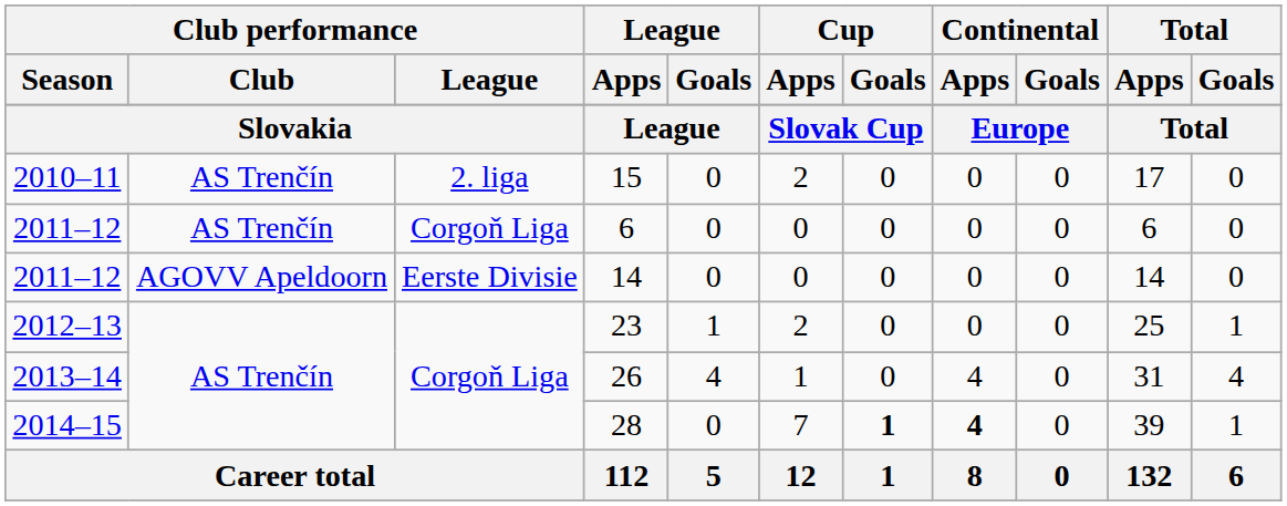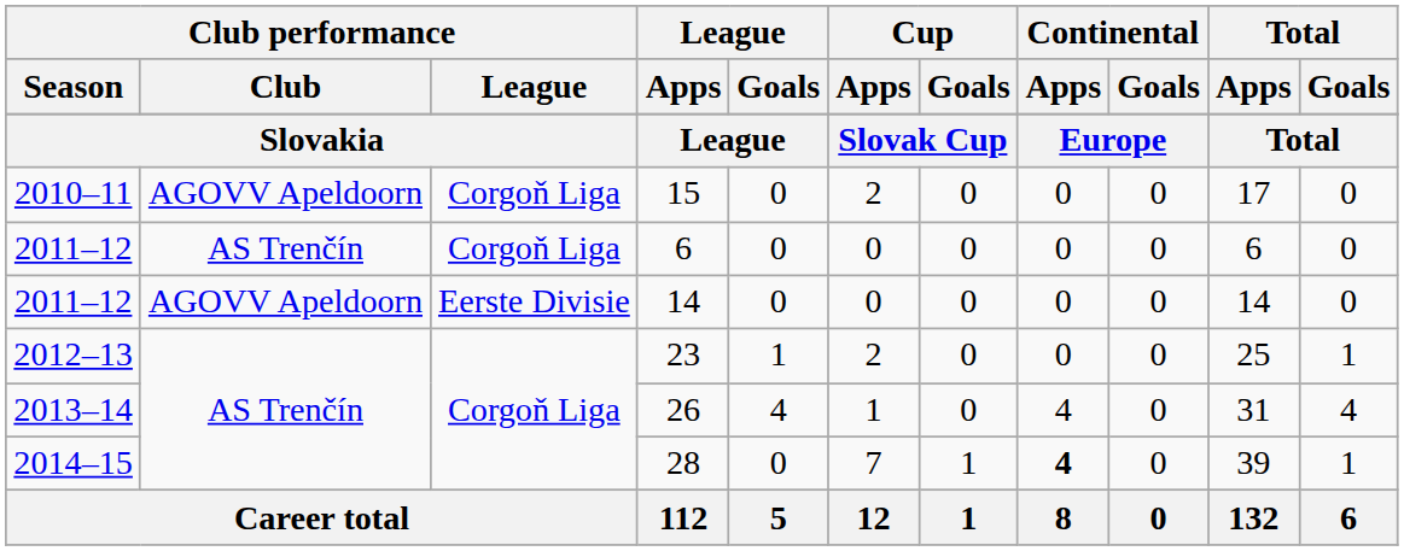 <table class="wikitable" style="text-align:center">
 <tr>
 <th colspan=3>Club performance</th>
 <th colspan=2>League</th>
 <th colspan=2>Cup</th>
 <th colspan=2>Continental</th>
 <th colspan=2>Total</th>
 </tr>
 <tr>
 <th>Season</th>
 <th>Club</th>
 <th>League</th>
 <th>Apps</th>
 <th>Goals</th>
 <th>Apps</th>
 <th>Goals</th>
 <th>Apps</th>
 <th>Goals</th>
 <th>Apps</th>
 <th>Goals</th>
 </tr>
 <tr>
 </tr>
 <tr>
 <th colspan=3>Slovakia</th>
 <th colspan=2>League</th>
 <th colspan=2><a href='#'>Slovak Cup</a></th>
 <th colspan=2><a href='#'>Europe</a></th>
 <th colspan=2>Total</th>
 </tr>
 <tr>
 <td><a href='#'>2010–11</a></td>
-<td rowspan="1"><a href='#'>AS Trenčín</a></td>
-<td rowspan="1"><a href='#'>2. liga</a></td>
+<td rowspan="1"><a href='#'>AGOVV Apeldoorn</a></td>
+<td rowspan="1"><a href='#'>Corgoň Liga</a></td>
 <td>15</td>
 <td>0</td>
 <td>2</td>
 <td>0</td>
 <td>0</td>
 <td>0</td>
 <td>17</td>
 <td>0</td>
 </tr>
 <tr>
 <td><a href='#'>2011–12</a></td>
 <td rowspan="1"><a href='#'>AS Trenčín</a></td>
 <td rowspan="1"><a href='#'>Corgoň Liga</a></td>
 <td>6</td>
 <td>0</td>
 <td>0</td>
 <td>0</td>
 <td>0</td>
 <td>0</td>
 <td>6</td>
 <td>0</td>
 </tr>
 <tr>
 <td><a href='#'>2011–12</a></td>
 <td rowspan="1"><a href='#'>AGOVV Apeldoorn</a></td>
 <td rowspan="1"><a href='#'>Eerste Divisie</a></td>
 <td>14</td>
 <td>0</td>
 <td>0</td>
 <td>0</td>
 <td>0</td>
 <td>0</td>
 <td>14</td>
 <td>0</td>
 </tr>
 <tr>
 <td><a href='#'>2012–13</a></td>
 <td rowspan="3"><a href='#'>AS Trenčín</a></td>
 <td rowspan="3"><a href='#'>Corgoň Liga</a></td>
 <td>23</td>
 <td>1</td>
 <td>2</td>
 <td>0</td>
 <td>0</td>
 <td>0</td>
 <td>25</td>
 <td>1</td>
 </tr>
 <tr>
 <td><a href='#'>2013–14</a></td>
 <td>26</td>
 <td>4</td>
 <td>1</td>
 <td>0</td>
 <td>4</td>
 <td>0</td>
 <td>31</td>
 <td>4</td>
 </tr>
 <tr>
 <td><a href='#'>2014–15</a></td>
 <td>28</td>
 <td>0</td>
 <td>7</td>
-<td><strong>1</strong></td>
+<td>1</td>
 <td><strong>4</strong></td>
 <td>0</td>
 <td>39</td>
 <td>1</td>
 </tr>
 <tr>
 <th colspan=3>Career total</th>
 <th>112</th>
 <th>5</th>
 <th>12</th>
 <th>1</th>
 <th>8</th>
 <th>0</th>
 <th>132</th>
 <th>6</th>
 </tr>
 </table>
